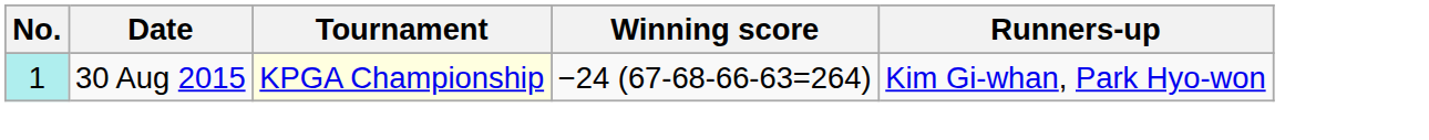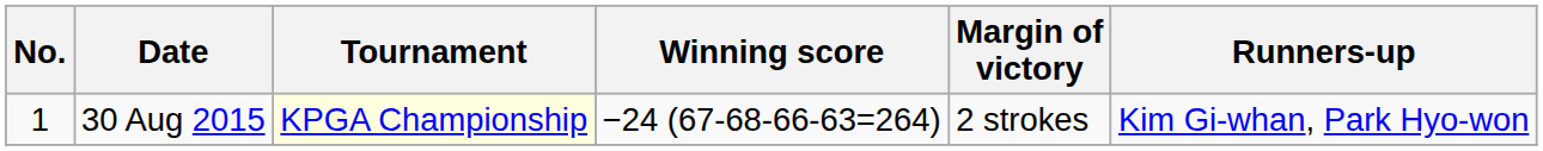 <table class="wikitable" style="font-size:95%;">
 <tr>
 <th>No.</th>
 <th>Date</th>
 <th>Tournament</th>
 <th>Winning score</th>
+<th>Margin of<br>victory</th>
 <th>Runners-up</th>
 </tr>
 <tr>
-<td align=center style="background: paleturquoise;">1</td>
+<td align=center>1</td>
 <td align=right>30 Aug <a href='#'>2015</a></td>
 <td style="background: lightyellow;"><a href='#'>KPGA Championship</a></td>
 <td>−24 (67-68-66-63=264)</td>
+<td>2 strokes</td>
 <td> <a href='#'>Kim Gi-whan</a>,  <a href='#'>Park Hyo-won</a></td>
 </tr>
 </table>
